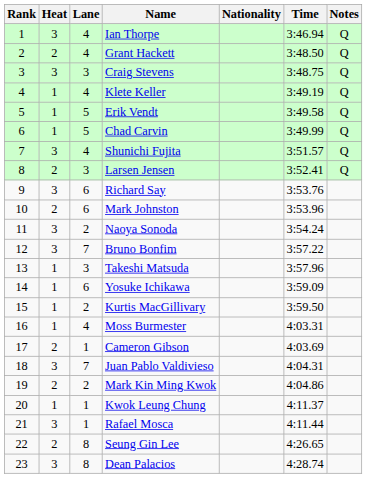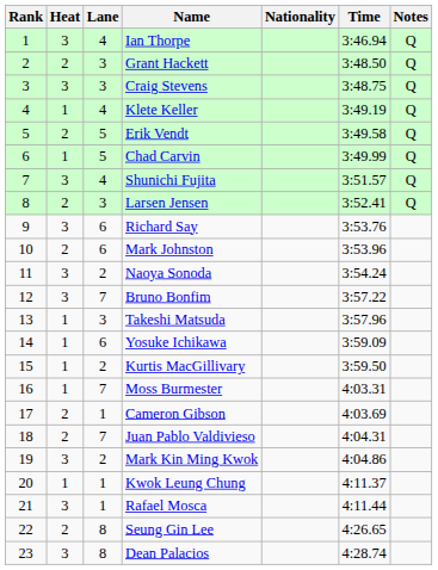 <table class="wikitable sortable" style="text-align:center">
 <tr>
 <th>Rank</th>
 <th>Heat</th>
 <th>Lane</th>
 <th>Name</th>
 <th>Nationality</th>
 <th>Time</th>
 <th>Notes</th>
 </tr>
 <tr bgcolor=ccffcc>
 <td>1</td>
 <td>3</td>
 <td>4</td>
 <td align=left><a href='#'>Ian Thorpe</a></td>
 <td align=left></td>
 <td>3:46.94</td>
 <td>Q</td>
 </tr>
 <tr bgcolor=ccffcc>
 <td>2</td>
 <td>2</td>
-<td>4</td>
+<td>3</td>
 <td align=left><a href='#'>Grant Hackett</a></td>
 <td align=left></td>
 <td>3:48.50</td>
 <td>Q</td>
 </tr>
 <tr bgcolor=ccffcc>
 <td>3</td>
 <td>3</td>
 <td>3</td>
 <td align=left><a href='#'>Craig Stevens</a></td>
 <td align=left></td>
 <td>3:48.75</td>
 <td>Q</td>
 </tr>
 <tr bgcolor=ccffcc>
 <td>4</td>
 <td>1</td>
 <td>4</td>
 <td align=left><a href='#'>Klete Keller</a></td>
 <td align=left></td>
 <td>3:49.19</td>
 <td>Q</td>
 </tr>
 <tr bgcolor=ccffcc>
 <td>5</td>
-<td>1</td>
+<td>2</td>
 <td>5</td>
 <td align=left><a href='#'>Erik Vendt</a></td>
 <td align=left></td>
 <td>3:49.58</td>
 <td>Q</td>
 </tr>
 <tr bgcolor=ccffcc>
 <td>6</td>
 <td>1</td>
 <td>5</td>
 <td align=left><a href='#'>Chad Carvin</a></td>
 <td align=left></td>
 <td>3:49.99</td>
 <td>Q</td>
 </tr>
 <tr bgcolor=ccffcc>
 <td>7</td>
 <td>3</td>
 <td>4</td>
 <td align=left><a href='#'>Shunichi Fujita</a></td>
 <td align=left></td>
 <td>3:51.57</td>
 <td>Q</td>
 </tr>
 <tr bgcolor=ccffcc>
 <td>8</td>
 <td>2</td>
 <td>3</td>
 <td align=left><a href='#'>Larsen Jensen</a></td>
 <td align=left></td>
 <td>3:52.41</td>
 <td>Q</td>
 </tr>
 <tr>
 <td>9</td>
 <td>3</td>
 <td>6</td>
 <td align=left><a href='#'>Richard Say</a></td>
 <td align=left></td>
 <td>3:53.76</td>
 <td></td>
 </tr>
 <tr>
 <td>10</td>
 <td>2</td>
 <td>6</td>
 <td align=left><a href='#'>Mark Johnston</a></td>
 <td align=left></td>
 <td>3:53.96</td>
 <td></td>
 </tr>
 <tr>
 <td>11</td>
 <td>3</td>
 <td>2</td>
 <td align=left><a href='#'>Naoya Sonoda</a></td>
 <td align=left></td>
 <td>3:54.24</td>
 <td></td>
 </tr>
 <tr>
 <td>12</td>
 <td>3</td>
 <td>7</td>
 <td align=left><a href='#'>Bruno Bonfim</a></td>
 <td align=left></td>
 <td>3:57.22</td>
 <td></td>
 </tr>
 <tr>
 <td>13</td>
 <td>1</td>
 <td>3</td>
 <td align=left><a href='#'>Takeshi Matsuda</a></td>
 <td align=left></td>
 <td>3:57.96</td>
 <td></td>
 </tr>
 <tr>
 <td>14</td>
 <td>1</td>
 <td>6</td>
 <td align=left><a href='#'>Yosuke Ichikawa</a></td>
 <td align=left></td>
 <td>3:59.09</td>
 <td></td>
 </tr>
 <tr>
 <td>15</td>
 <td>1</td>
 <td>2</td>
 <td align=left><a href='#'>Kurtis MacGillivary</a></td>
 <td align=left></td>
 <td>3:59.50</td>
 <td></td>
 </tr>
 <tr>
 <td>16</td>
 <td>1</td>
-<td>4</td>
+<td>7</td>
 <td align=left><a href='#'>Moss Burmester</a></td>
 <td align=left></td>
 <td>4:03.31</td>
 <td></td>
 </tr>
 <tr>
 <td>17</td>
 <td>2</td>
 <td>1</td>
 <td align=left><a href='#'>Cameron Gibson</a></td>
 <td align=left></td>
 <td>4:03.69</td>
 <td></td>
 </tr>
 <tr>
 <td>18</td>
-<td>3</td>
+<td>2</td>
 <td>7</td>
 <td align=left><a href='#'>Juan Pablo Valdivieso</a></td>
 <td align=left></td>
 <td>4:04.31</td>
 <td></td>
 </tr>
 <tr>
 <td>19</td>
-<td>2</td>
+<td>3</td>
 <td>2</td>
 <td align=left><a href='#'>Mark Kin Ming Kwok</a></td>
 <td align=left></td>
 <td>4:04.86</td>
 <td></td>
 </tr>
 <tr>
 <td>20</td>
 <td>1</td>
 <td>1</td>
 <td align=left><a href='#'>Kwok Leung Chung</a></td>
 <td align=left></td>
 <td>4:11.37</td>
 <td></td>
 </tr>
 <tr>
 <td>21</td>
 <td>3</td>
 <td>1</td>
 <td align=left><a href='#'>Rafael Mosca</a></td>
 <td align=left></td>
 <td>4:11.44</td>
 <td></td>
 </tr>
 <tr>
 <td>22</td>
 <td>2</td>
 <td>8</td>
 <td align=left><a href='#'>Seung Gin Lee</a></td>
 <td align=left></td>
 <td>4:26.65</td>
 <td></td>
 </tr>
 <tr>
 <td>23</td>
 <td>3</td>
 <td>8</td>
 <td align=left><a href='#'>Dean Palacios</a></td>
 <td align=left></td>
 <td>4:28.74</td>
 <td></td>
 </tr>
 </table>
